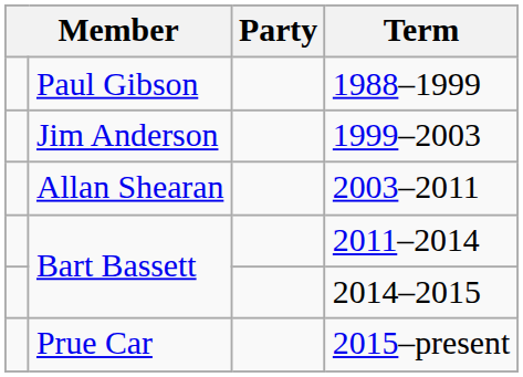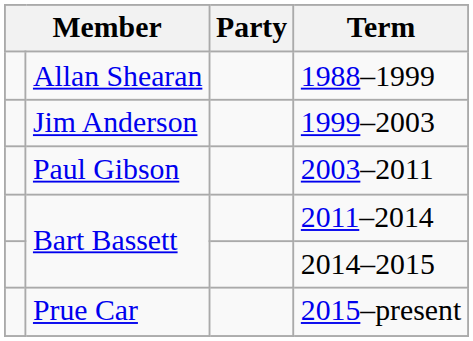 <table class="wikitable">
 <tr>
 <th colspan="2">Member</th>
 <th>Party</th>
 <th>Term</th>
 </tr>
 <tr>
 <td> </td>
-<td><a href='#'>Paul Gibson</a></td>
+<td><a href='#'>Allan Shearan</a></td>
 <td></td>
 <td><a href='#'>1988</a>–1999</td>
 </tr>
 <tr>
 <td> </td>
 <td><a href='#'>Jim Anderson</a></td>
 <td></td>
 <td><a href='#'>1999</a>–2003</td>
 </tr>
 <tr>
 <td> </td>
-<td><a href='#'>Allan Shearan</a></td>
+<td><a href='#'>Paul Gibson</a></td>
 <td></td>
 <td><a href='#'>2003</a>–2011</td>
 </tr>
 <tr>
 <td> </td>
 <td rowspan="2"><a href='#'>Bart Bassett</a></td>
 <td></td>
 <td><a href='#'>2011</a>–2014</td>
 </tr>
 <tr>
 <td> </td>
 <td></td>
 <td>2014–2015</td>
 </tr>
 <tr>
 <td> </td>
 <td><a href='#'>Prue Car</a></td>
 <td></td>
 <td><a href='#'>2015</a>–present</td>
 </tr>
 </table>
